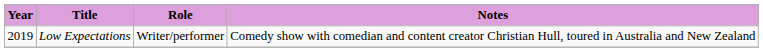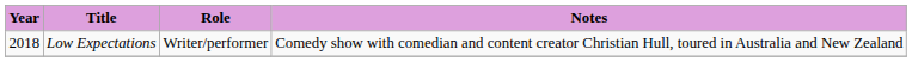 <table class="wikitable" style="font-size:90%;">
 <tr>
 <th style="background: #dda0dd;">Year</th>
 <th style="background: #dda0dd;">Title</th>
 <th style="background: #dda0dd;">Role</th>
 <th style="background: #dda0dd;">Notes</th>
 </tr>
 <tr>
-<td>2019</td>
+<td>2018</td>
 <td><em>Low Expectations</em></td>
 <td>Writer/performer</td>
 <td>Comedy show with comedian and content creator Christian Hull, toured in Australia and New Zealand</td>
 </tr>
 <tr>
 </tr>
 </table>
